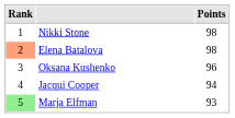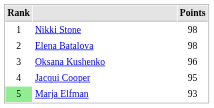 <table cellspacing="1" cellpadding="3" style="border:1px solid #AAAAAA;font-size:86%">
 <tr bgcolor="#E4E4E4">
 <th style="border-bottom:1px solid #AAAAAA" width=10>Rank</th>
 <th style="border-bottom:1px solid #AAAAAA" width=200></th>
 <th style="border-bottom:1px solid #AAAAAA" width=20>Points</th>
 </tr>
 <tr>
 <td align="center">1</td>
 <td> <a href='#'>Nikki Stone</a></td>
 <td align=center>98</td>
 </tr>
 <tr>
-<td align="center" style="background: lightsalmon;">2</td>
+<td align="center">2</td>
 <td> <a href='#'>Elena Batalova</a></td>
 <td align=center>98</td>
 </tr>
 <tr>
 <td align="center">3</td>
 <td> <a href='#'>Oksana Kushenko</a></td>
 <td align=center>96</td>
 </tr>
 <tr>
 <td align="center">4</td>
 <td> <a href='#'>Jacqui Cooper</a></td>
-<td align=center>94</td>
+<td align=center>95</td>
 </tr>
 <tr>
 <td align="center" style="background: lightgreen;">5</td>
 <td> <a href='#'>Marja Elfman</a></td>
 <td align=center>93</td>
 </tr>
 </table>
